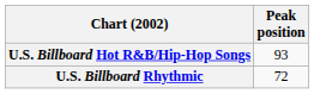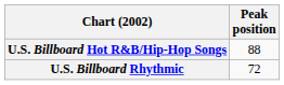 <table class="wikitable plainrowheaders sortable">
 <tr>
 <th>Chart (2002)</th>
 <th>Peak<br>position</th>
 </tr>
 <tr>
 <th scope="row">U.S. <em>Billboard</em> <a href='#'>Hot R&B/Hip-Hop Songs</a></th>
-<td style="text-align:center;">93</td>
+<td style="text-align:center;">88</td>
 </tr>
 <tr>
 <th scope="row">U.S. <em>Billboard</em> <a href='#'>Rhythmic</a></th>
 <td style="text-align:center;">72</td>
 </tr>
 </table>
